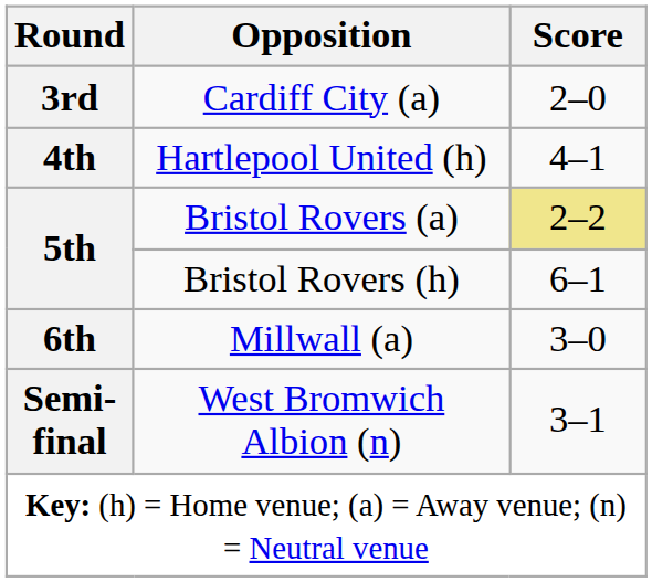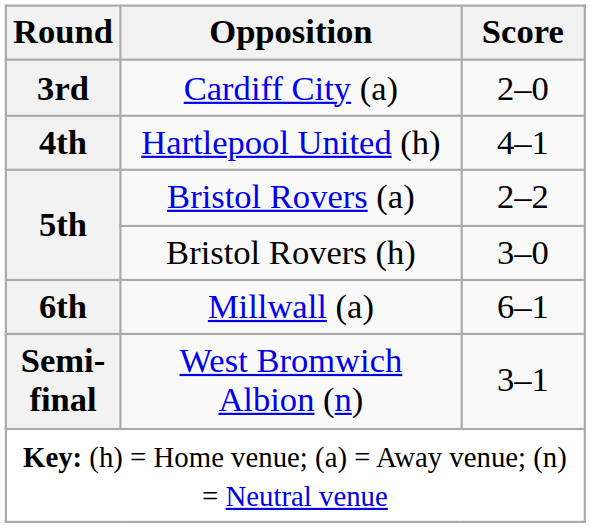 <table class="wikitable plainrowheaders" style="text-align:center;margin-left:1em;float:right">
 <tr>
 <th width="25">Round</th>
 <th width="150">Opposition</th>
 <th width="50">Score</th>
 </tr>
 <tr>
 <th scope=row style="text-align:center">3rd</th>
 <td><a href='#'>Cardiff City</a> (a)</td>
 <td>2–0</td>
 </tr>
 <tr>
 <th scope=row style="text-align:center">4th</th>
 <td><a href='#'>Hartlepool United</a> (h)</td>
 <td>4–1</td>
 </tr>
 <tr>
 <th scope=row style="text-align:center" rowspan=2>5th</th>
 <td><a href='#'>Bristol Rovers</a> (a)</td>
-<td style="background: khaki;">2–2</td>
+<td>2–2</td>
 </tr>
 <tr>
 <td>Bristol Rovers (h)</td>
-<td>6–1</td>
+<td>3–0</td>
 </tr>
 <tr>
 <th scope=row style="text-align:center">6th</th>
 <td><a href='#'>Millwall</a> (a)</td>
-<td>3–0</td>
+<td>6–1</td>
 </tr>
 <tr>
 <th scope=row style="text-align:center">Semi-final</th>
 <td><a href='#'>West Bromwich Albion</a> (<a href='#'>n</a>)</td>
 <td>3–1</td>
 </tr>
 <tr>
 <td colspan="3" style="background-color:white;"><small><strong>Key:</strong> (h) = Home venue; (a) = Away venue; (n) = <a href='#'>Neutral venue</a></small></td>
 </tr>
 </table>
